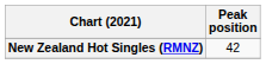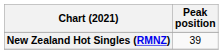 <table class="wikitable sortable plainrowheaders" style="text-align:center">
 <tr>
 <th scope="col">Chart (2021)</th>
 <th scope="col">Peak<br>position</th>
 </tr>
 <tr>
 </tr>
 <tr>
 <th scope="row">New Zealand Hot Singles (<a href='#'>RMNZ</a>)</th>
-<td>42</td>
+<td>39</td>
 </tr>
 <tr>
 </tr>
 </table>
